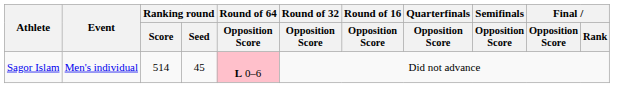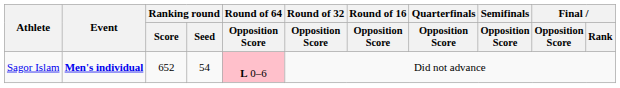 <table class="wikitable" style="font-size:90%; text-align:center">
 <tr>
 <th rowspan=2>Athlete</th>
 <th rowspan=2>Event</th>
 <th colspan="2">Ranking round</th>
 <th>Round of 64</th>
 <th>Round of 32</th>
 <th>Round of 16</th>
 <th>Quarterfinals</th>
 <th>Semifinals</th>
 <th colspan="2">Final / </th>
 </tr>
 <tr style="font-size:95%">
 <th>Score</th>
 <th>Seed</th>
 <th>Opposition<br>Score</th>
 <th>Opposition<br>Score</th>
 <th>Opposition<br>Score</th>
 <th>Opposition<br>Score</th>
 <th>Opposition<br>Score</th>
 <th>Opposition<br>Score</th>
 <th>Rank</th>
 </tr>
 <tr align=center>
 <td align=left><a href='#'>Sagor Islam</a></td>
-<td align=left><a href='#'>Men's individual</a></td>
-<td>514</td>
-<td>45</td>
+<td align=left><strong><a href='#'>Men's individual</a></strong></td>
+<td>652</td>
+<td>54</td>
 <td style="background: pink;"><br><strong>L</strong> 0–6</td>
 <td colspan=6>Did not advance</td>
 </tr>
 </table>
